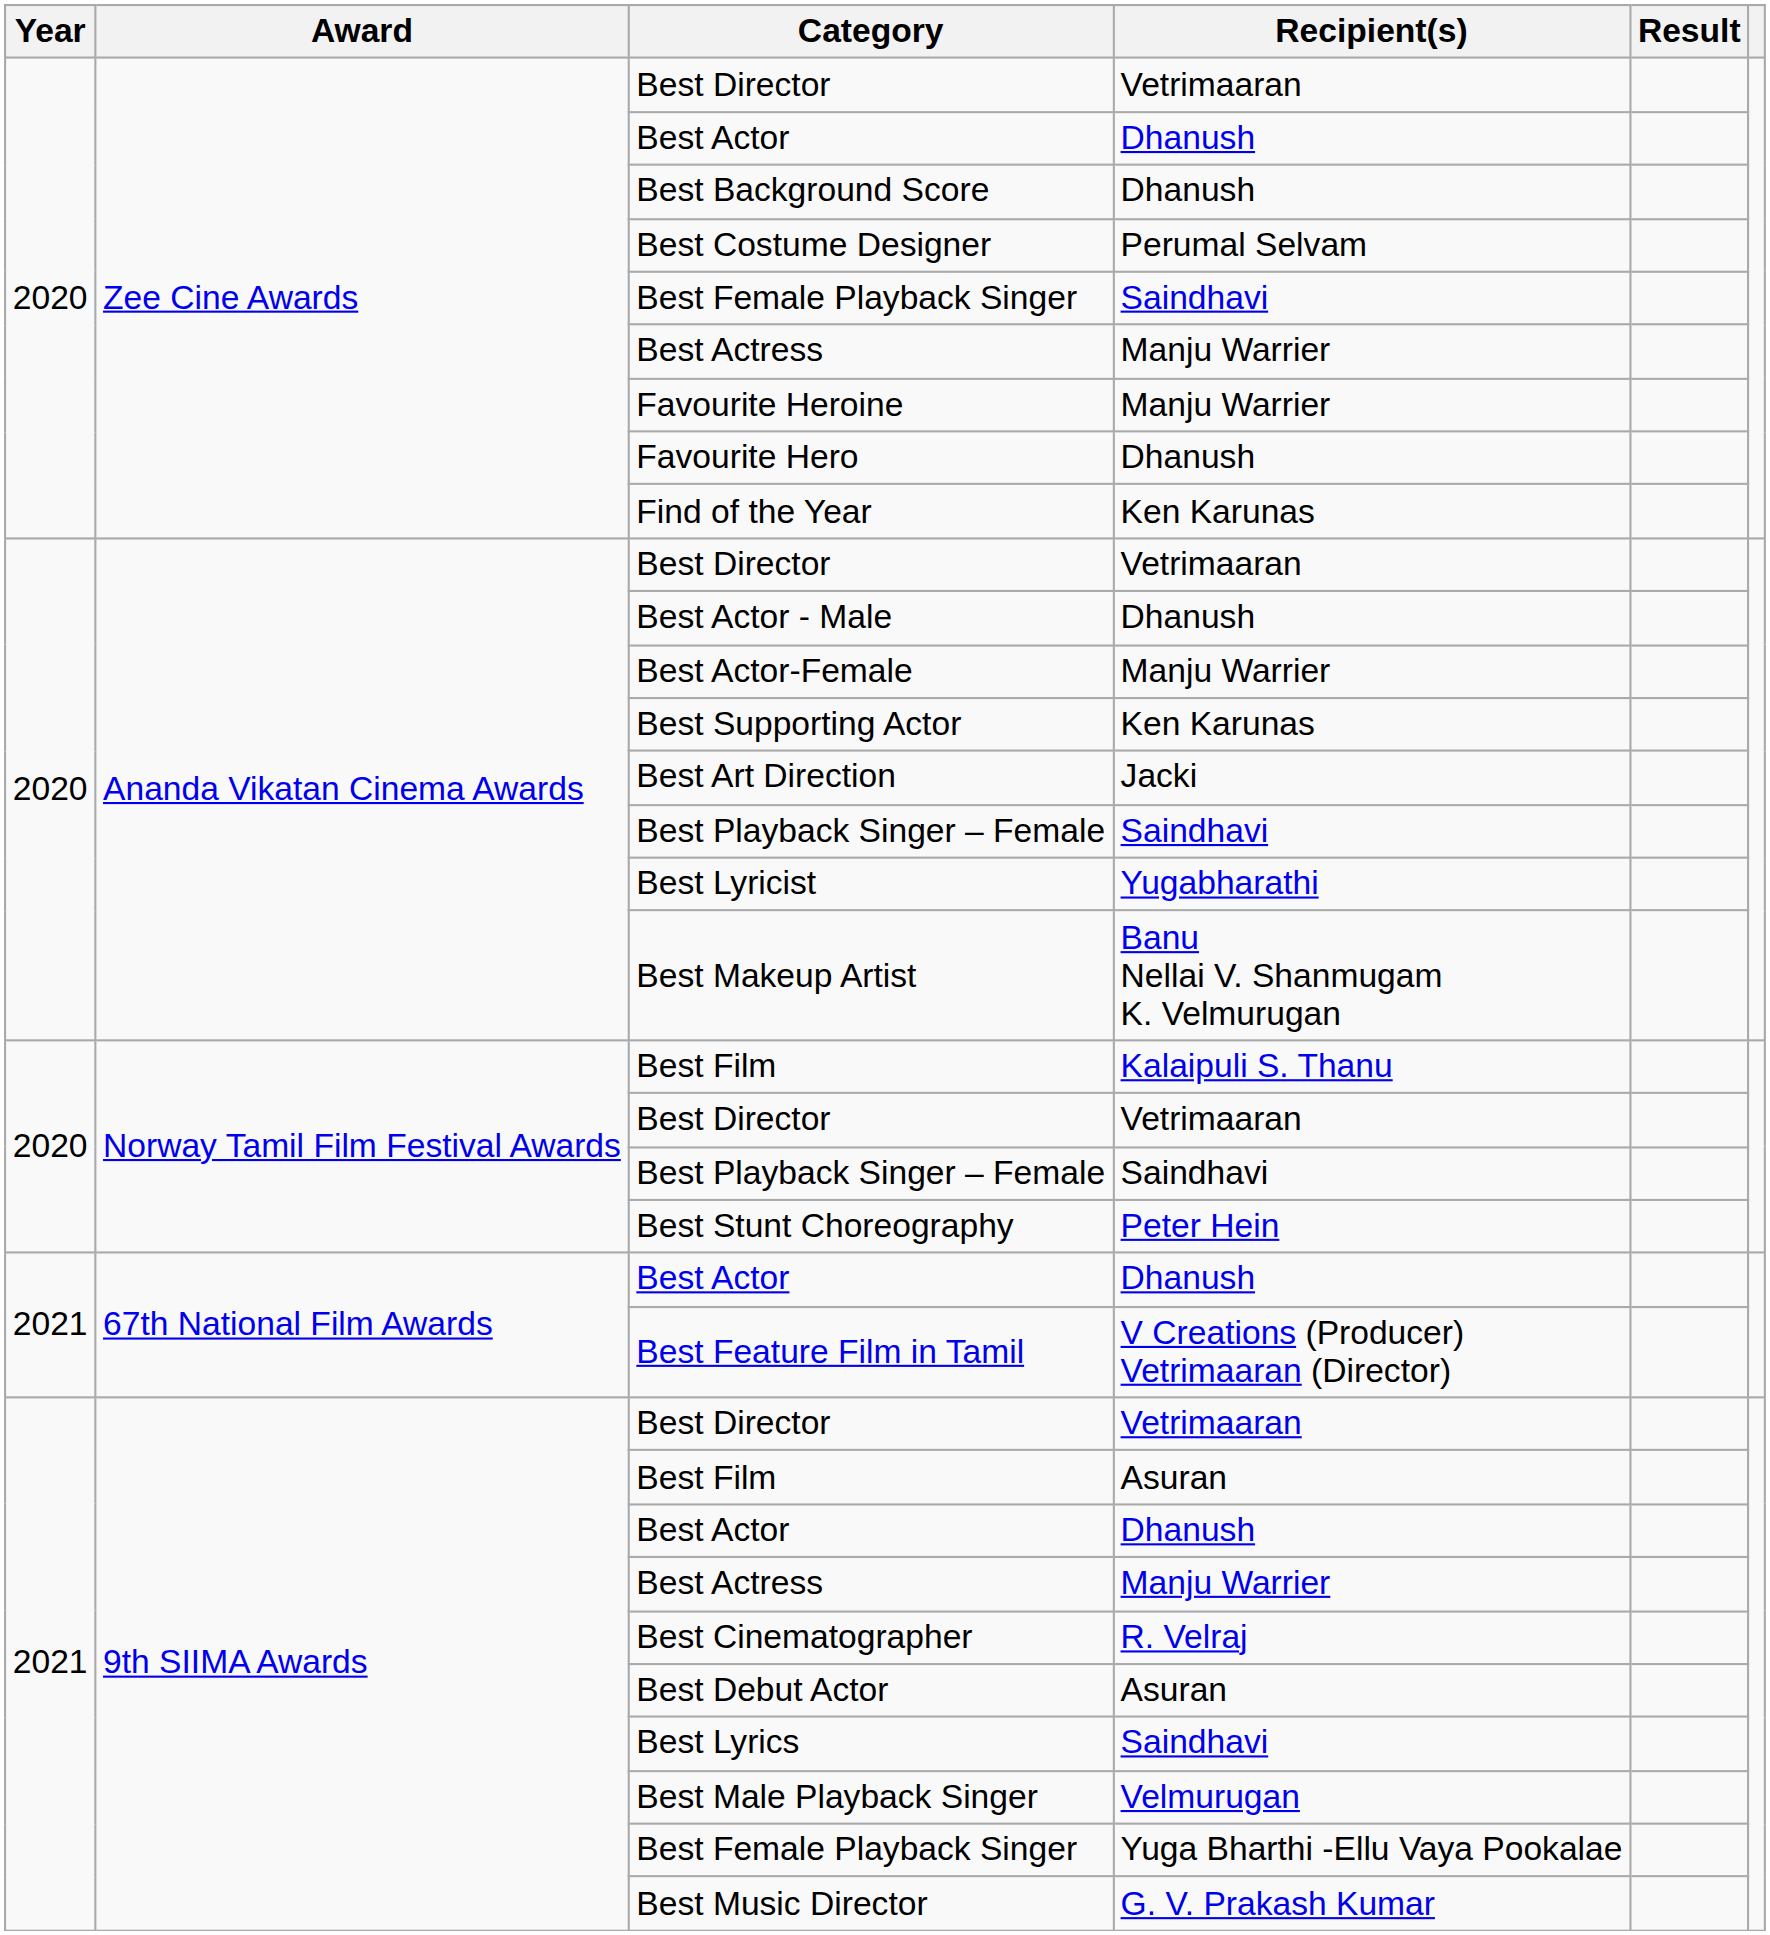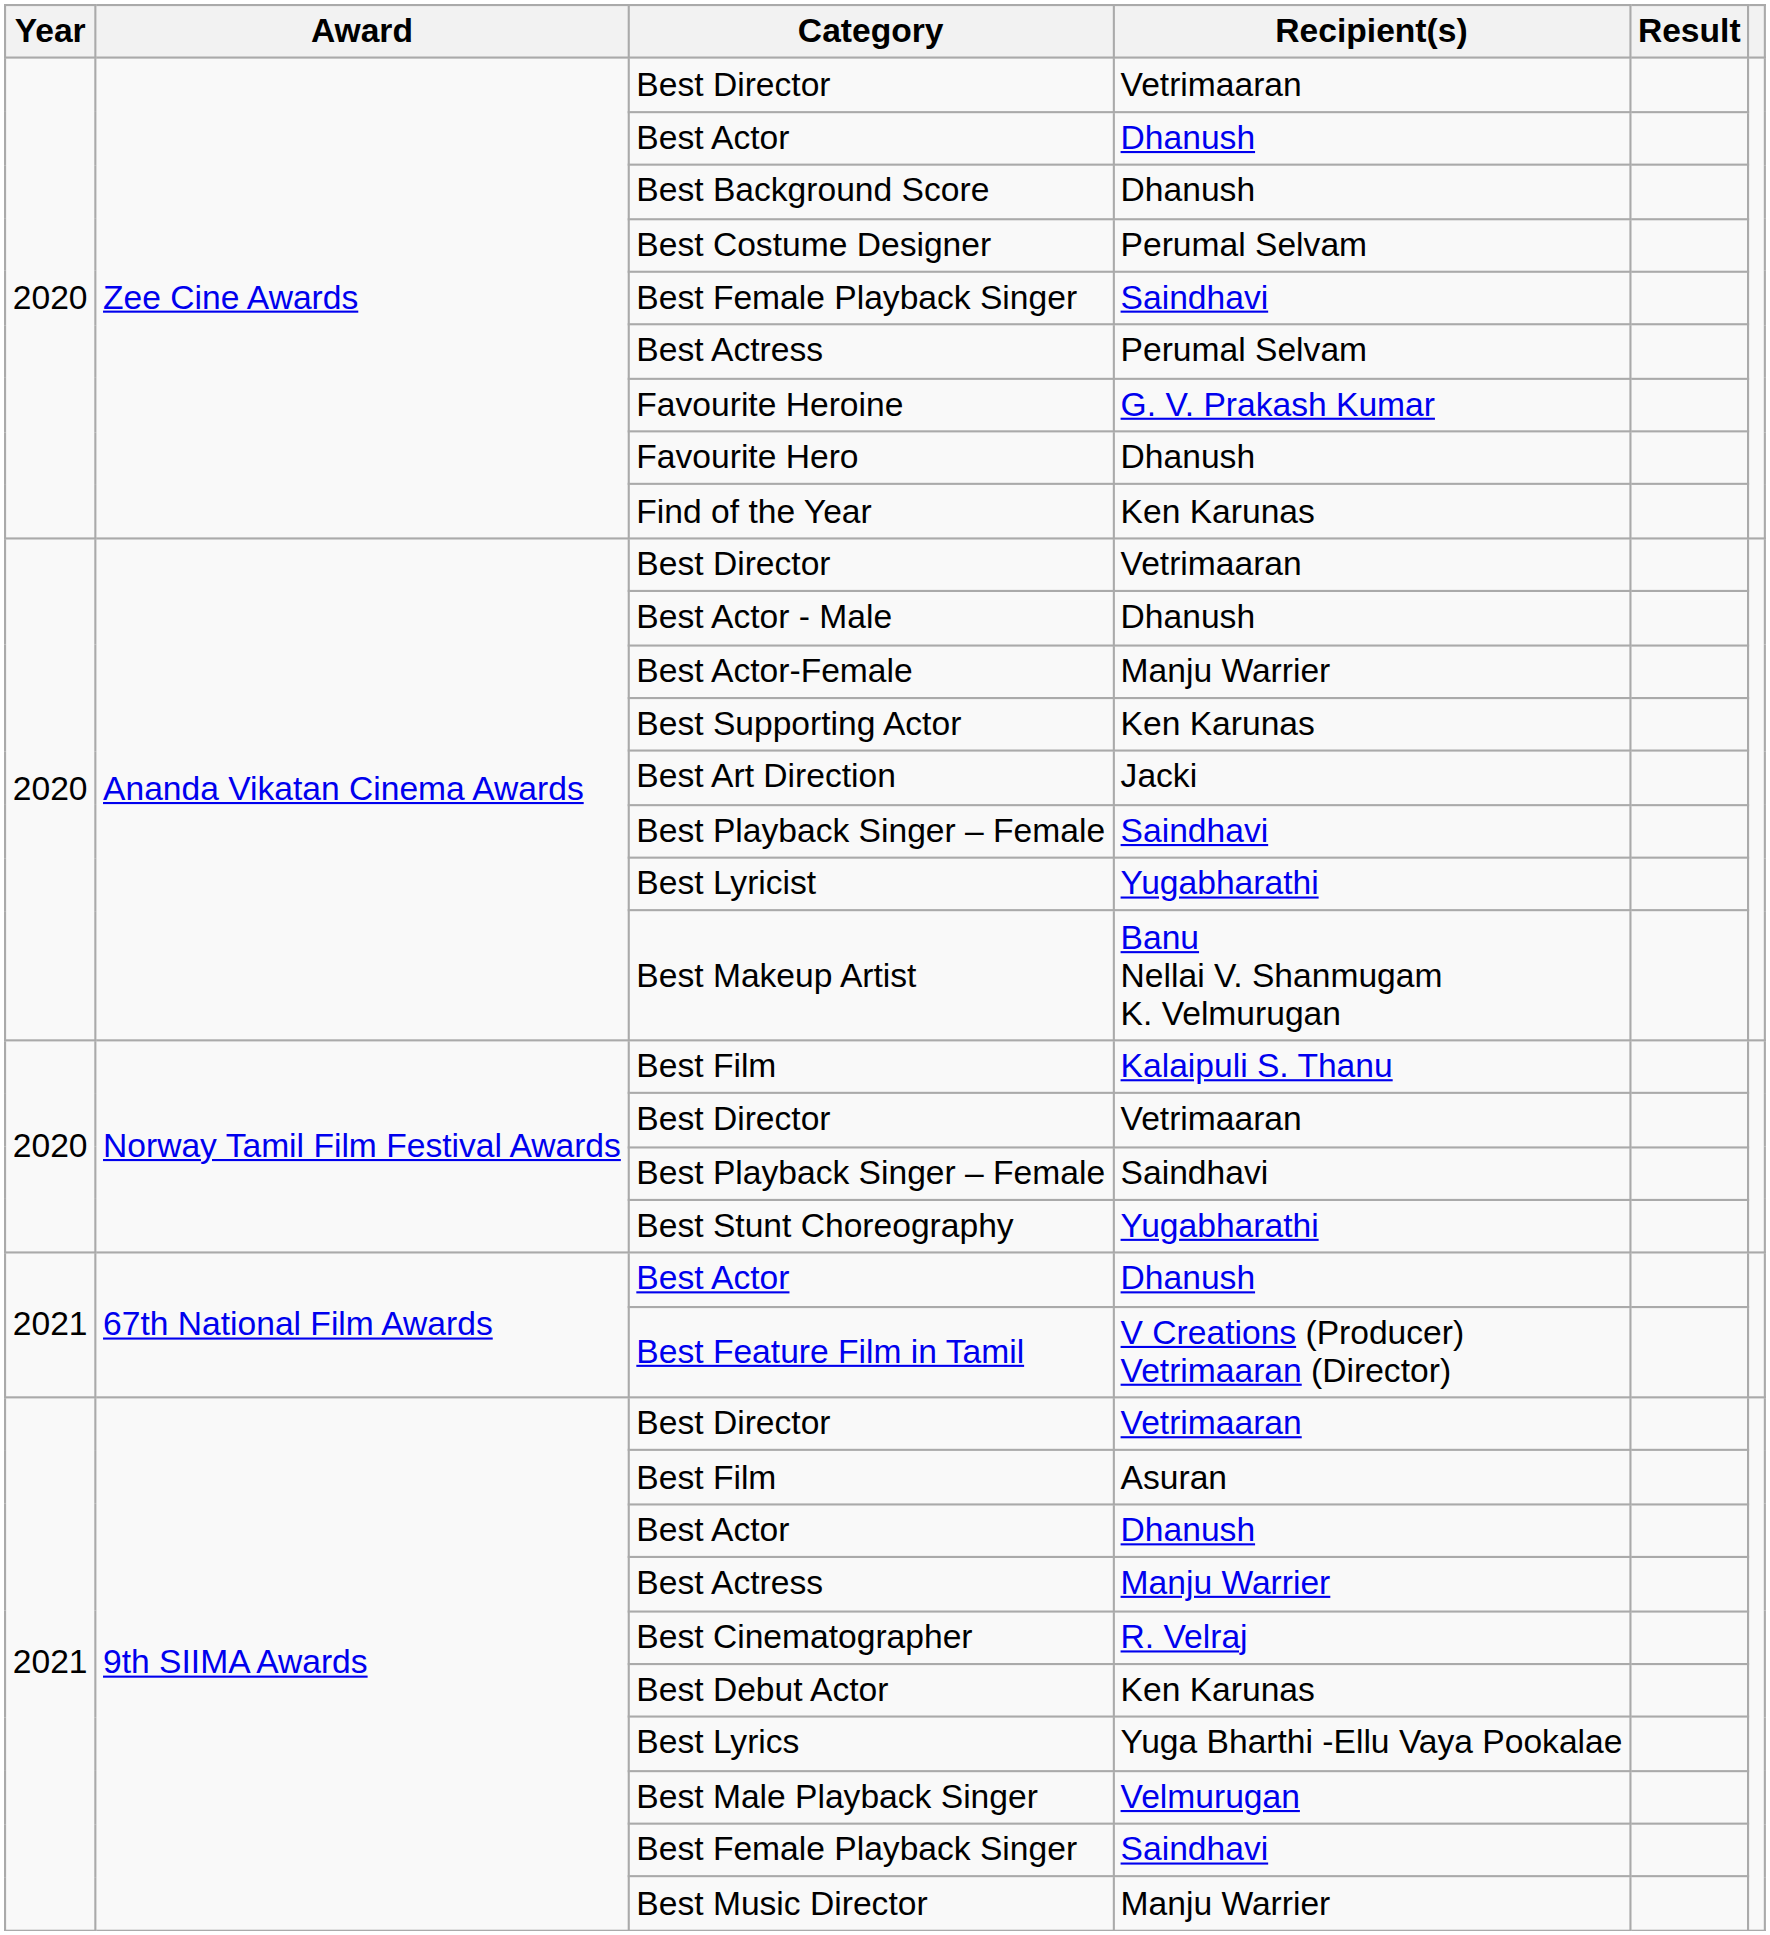 <table class="wikitable sortable">
 <tr>
 <th>Year</th>
 <th>Award</th>
 <th>Category</th>
 <th>Recipient(s)</th>
 <th>Result</th>
 <th class="unsortable"></th>
 </tr>
 <tr>
 <td rowspan="9">2020</td>
 <td rowspan="9"><a href='#'>Zee Cine Awards</a></td>
 <td>Best Director</td>
 <td>Vetrimaaran</td>
 <td></td>
 <td rowspan="9"><br></td>
 </tr>
 <tr>
 <td>Best Actor</td>
 <td><a href='#'>Dhanush</a></td>
 <td></td>
 </tr>
 <tr>
 <td>Best Background Score</td>
 <td>Dhanush</td>
 <td></td>
 </tr>
 <tr>
 <td>Best Costume Designer</td>
 <td>Perumal Selvam</td>
 <td></td>
 </tr>
 <tr>
 <td>Best Female Playback Singer</td>
 <td><a href='#'>Saindhavi</a></td>
 <td></td>
 </tr>
 <tr>
 <td>Best Actress</td>
-<td>Manju Warrier</td>
+<td>Perumal Selvam</td>
 <td></td>
 </tr>
 <tr>
 <td>Favourite Heroine</td>
-<td>Manju Warrier</td>
+<td><a href='#'>G. V. Prakash Kumar</a></td>
 <td></td>
 </tr>
 <tr>
 <td>Favourite Hero</td>
 <td>Dhanush</td>
 <td></td>
 </tr>
 <tr>
 <td>Find of the Year</td>
 <td>Ken Karunas</td>
 <td></td>
 </tr>
 <tr>
 <td rowspan="8">2020</td>
 <td rowspan="8"><a href='#'>Ananda Vikatan Cinema Awards</a></td>
 <td>Best Director</td>
 <td>Vetrimaaran</td>
 <td></td>
 <td rowspan="8"></td>
 </tr>
 <tr>
 <td>Best Actor - Male</td>
 <td>Dhanush</td>
 <td></td>
 </tr>
 <tr>
 <td>Best Actor-Female</td>
 <td>Manju Warrier</td>
 <td></td>
 </tr>
 <tr>
 <td>Best Supporting Actor</td>
 <td>Ken Karunas</td>
 <td></td>
 </tr>
 <tr>
 <td>Best Art Direction</td>
 <td>Jacki</td>
 <td></td>
 </tr>
 <tr>
 <td>Best Playback Singer – Female</td>
 <td><a href='#'>Saindhavi</a></td>
 <td></td>
 </tr>
 <tr>
 <td>Best Lyricist</td>
 <td><a href='#'>Yugabharathi</a></td>
 <td></td>
 </tr>
 <tr>
 <td>Best Makeup Artist</td>
 <td><a href='#'>Banu</a><br>Nellai V. Shanmugam<br>K. Velmurugan</td>
 <td></td>
 </tr>
 <tr>
 <td rowspan="4">2020</td>
 <td rowspan="4"><a href='#'>Norway Tamil Film Festival Awards</a></td>
 <td>Best Film</td>
 <td><a href='#'>Kalaipuli S. Thanu</a></td>
 <td></td>
 <td rowspan="4"></td>
 </tr>
 <tr>
 <td>Best Director</td>
 <td>Vetrimaaran</td>
 <td></td>
 </tr>
 <tr>
 <td>Best Playback Singer – Female</td>
 <td>Saindhavi</td>
 <td></td>
 </tr>
 <tr>
 <td>Best Stunt Choreography</td>
-<td><a href='#'>Peter Hein</a></td>
+<td><a href='#'>Yugabharathi</a></td>
 <td></td>
 </tr>
 <tr>
 <td rowspan="2">2021</td>
 <td rowspan="2"><a href='#'>67th National Film Awards</a></td>
 <td><a href='#'>Best Actor</a></td>
 <td><a href='#'>Dhanush</a></td>
 <td></td>
 <td rowspan="2"><br></td>
 </tr>
 <tr>
 <td><a href='#'>Best Feature Film in Tamil</a></td>
 <td><a href='#'>V Creations</a> (Producer)<br><a href='#'>Vetrimaaran</a> (Director)</td>
 <td></td>
 </tr>
 <tr>
 <td rowspan="10">2021</td>
 <td rowspan="10"><a href='#'>9th SIIMA Awards</a></td>
 <td>Best Director</td>
 <td><a href='#'>Vetrimaaran</a></td>
 <td></td>
 <td rowspan="10"></td>
 </tr>
 <tr>
 <td>Best Film</td>
 <td>Asuran</td>
 <td></td>
 </tr>
 <tr>
 <td>Best Actor</td>
 <td><a href='#'>Dhanush</a></td>
 <td></td>
 </tr>
 <tr>
 <td>Best Actress</td>
 <td><a href='#'>Manju Warrier</a></td>
 <td></td>
 </tr>
 <tr>
 <td>Best Cinematographer</td>
 <td><a href='#'>R. Velraj</a></td>
 <td></td>
 </tr>
 <tr>
 <td>Best Debut Actor</td>
-<td>Asuran</td>
+<td>Ken Karunas</td>
 <td></td>
 </tr>
 <tr>
 <td>Best Lyrics</td>
-<td><a href='#'>Saindhavi</a></td>
+<td>Yuga Bharthi -Ellu Vaya Pookalae</td>
 <td></td>
 </tr>
 <tr>
 <td>Best Male Playback Singer</td>
 <td><a href='#'>Velmurugan</a></td>
 <td></td>
 </tr>
 <tr>
 <td>Best Female Playback Singer</td>
-<td>Yuga Bharthi -Ellu Vaya Pookalae</td>
+<td><a href='#'>Saindhavi</a></td>
 <td></td>
 </tr>
 <tr>
 <td>Best Music Director</td>
-<td><a href='#'>G. V. Prakash Kumar</a></td>
+<td>Manju Warrier</td>
 <td></td>
 </tr>
 </table>
